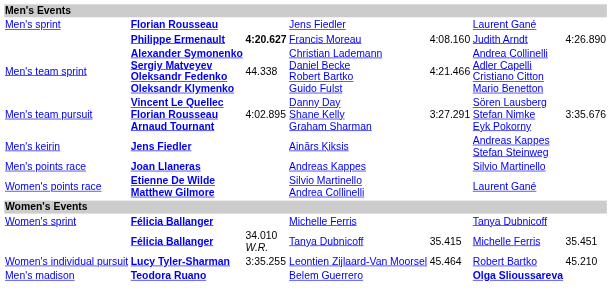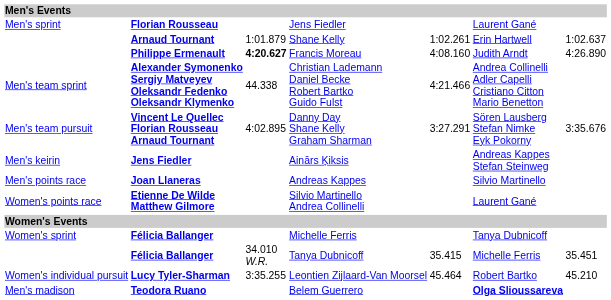 <table>
 <tr bgcolor="#cccccc">
 <td colspan=7><strong>Men's Events</strong></td>
 </tr>
 <tr>
 <td><a href='#'>Men's sprint</a> <br></td>
 <td><strong><a href='#'>Florian Rousseau</a></strong><br></td>
 <td></td>
 <td><a href='#'>Jens Fiedler</a><br></td>
 <td></td>
 <td><a href='#'>Laurent Gané</a><br></td>
 <td></td>
+</tr>
+<tr>
+<td><br></td>
+<td><strong><a href='#'>Arnaud Tournant</a></strong><br></td>
+<td>1:01.879</td>
+<td><a href='#'>Shane Kelly</a><br></td>
+<td>1:02.261</td>
+<td><a href='#'>Erin Hartwell</a><br></td>
+<td>1:02.637</td>
 </tr>
 <tr>
 <td><br></td>
 <td><strong><a href='#'>Philippe Ermenault</a></strong><br></td>
 <td><strong>4:20.627</strong></td>
 <td><a href='#'>Francis Moreau</a><br></td>
 <td>4:08.160</td>
 <td><a href='#'>Judith Arndt</a><br></td>
 <td>4:26.890</td>
 </tr>
 <tr>
 <td><a href='#'>Men's team sprint</a><br></td>
 <td><strong><a href='#'>Alexander Symonenko</a><br><a href='#'>Sergiy Matveyev</a><br><a href='#'>Oleksandr Fedenko</a><br><a href='#'>Oleksandr Klymenko</a></strong><br></td>
 <td>44.338</td>
 <td><a href='#'>Christian Lademann</a><br><a href='#'>Daniel Becke</a><br><a href='#'>Robert Bartko</a><br><a href='#'>Guido Fulst</a><br></td>
 <td>4:21.466</td>
 <td><a href='#'>Andrea Collinelli</a><br><a href='#'>Adler Capelli</a><br><a href='#'>Cristiano Citton</a><br><a href='#'>Mario Benetton</a><br></td>
 <td></td>
 </tr>
 <tr>
 <td><a href='#'>Men's team pursuit</a><br></td>
 <td><strong><a href='#'>Vincent Le Quellec</a><br><a href='#'>Florian Rousseau</a><br><a href='#'>Arnaud Tournant</a></strong><br></td>
 <td>4:02.895</td>
 <td><a href='#'>Danny Day</a><br><a href='#'>Shane Kelly</a><br><a href='#'>Graham Sharman</a><br></td>
 <td>3:27.291</td>
 <td><a href='#'>Sören Lausberg</a><br><a href='#'>Stefan Nimke</a><br><a href='#'>Eyk Pokorny</a><br></td>
 <td>3:35.676</td>
 </tr>
 <tr>
 <td><a href='#'>Men's keirin</a><br></td>
 <td><strong><a href='#'>Jens Fiedler</a></strong><br></td>
 <td></td>
 <td><a href='#'>Ainārs Ķiksis</a><br></td>
 <td></td>
 <td><a href='#'>Andreas Kappes</a><br><a href='#'>Stefan Steinweg</a><br></td>
 <td></td>
 </tr>
 <tr>
 <td><a href='#'>Men's points race</a><br></td>
 <td><strong><a href='#'>Joan Llaneras</a></strong><br></td>
 <td></td>
 <td><a href='#'>Andreas Kappes</a><br></td>
 <td></td>
 <td><a href='#'>Silvio Martinello</a><br></td>
 <td></td>
 </tr>
 <tr>
 <td><a href='#'>Women's points race</a><br></td>
 <td><strong><a href='#'>Etienne De Wilde</a></strong><br><strong><a href='#'>Matthew Gilmore</a></strong><br></td>
 <td></td>
 <td><a href='#'>Silvio Martinello</a><br><a href='#'>Andrea Collinelli</a><br></td>
 <td></td>
 <td><a href='#'>Laurent Gané</a><br></td>
 <td></td>
 </tr>
 <tr bgcolor="#cccccc">
 <td colspan=7><strong>Women's Events</strong></td>
 </tr>
 <tr>
 <td><a href='#'>Women's sprint</a> <br></td>
 <td><strong><a href='#'>Félicia Ballanger</a></strong><br></td>
 <td></td>
 <td><a href='#'>Michelle Ferris</a><br></td>
 <td></td>
 <td><a href='#'>Tanya Dubnicoff</a><br></td>
 <td></td>
 </tr>
 <tr>
 <td><br></td>
 <td><strong><a href='#'>Félicia Ballanger</a></strong><br></td>
 <td>34.010<br><em>W.R.</em></td>
 <td><a href='#'>Tanya Dubnicoff</a><br></td>
 <td>35.415</td>
 <td><a href='#'>Michelle Ferris</a><br></td>
 <td>35.451</td>
 </tr>
 <tr>
 <td><a href='#'>Women's individual pursuit</a><br></td>
 <td><strong><a href='#'>Lucy Tyler-Sharman</a></strong><br></td>
 <td>3:35.255</td>
 <td><a href='#'>Leontien Zijlaard-Van Moorsel</a><br></td>
 <td>45.464</td>
 <td><a href='#'>Robert Bartko</a><br></td>
 <td>45.210</td>
 </tr>
 <tr>
 <td><a href='#'>Men's madison</a><br></td>
 <td><strong><a href='#'>Teodora Ruano</a></strong><br></td>
 <td></td>
 <td><a href='#'>Belem Guerrero</a><br></td>
 <td></td>
 <td><strong><a href='#'>Olga Slioussareva</a><br></strong></td>
 <td></td>
 </tr>
 <tr>
 </tr>
 </table>
